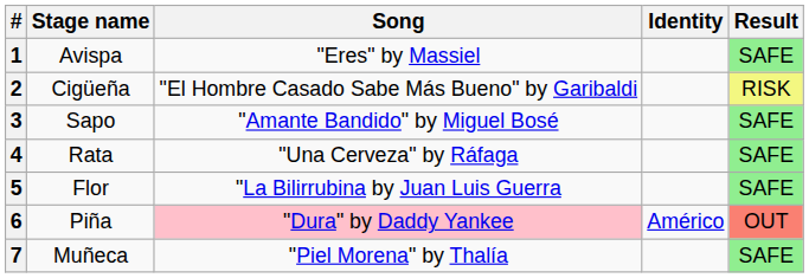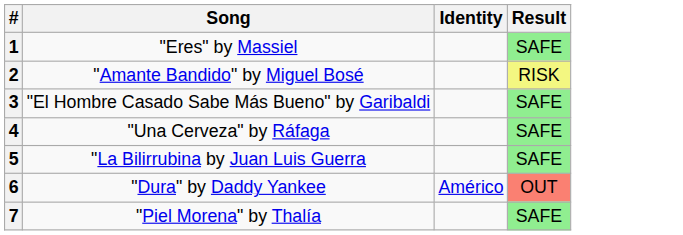 <table class="wikitable plainrowheaders" style="text-align: center;">
 <tr>
 <th>#</th>
-<th>Stage name</th>
 <th>Song</th>
 <th>Identity</th>
 <th>Result</th>
 </tr>
 <tr>
 <th>1</th>
-<td>Avispa</td>
 <td>"Eres" by <a href='#'>Massiel</a></td>
 <td></td>
 <td bgcolor=lightgreen>SAFE</td>
 </tr>
 <tr>
 <th>2</th>
-<td>Cigüeña</td>
-<td>"El Hombre Casado Sabe Más Bueno" by <a href='#'>Garibaldi</a></td>
+<td>"<a href='#'>Amante Bandido</a>" by <a href='#'>Miguel Bosé</a></td>
 <td></td>
 <td bgcolor=#F3F781>RISK</td>
 </tr>
 <tr>
 <th>3</th>
-<td>Sapo</td>
-<td>"<a href='#'>Amante Bandido</a>" by <a href='#'>Miguel Bosé</a></td>
+<td>"El Hombre Casado Sabe Más Bueno" by <a href='#'>Garibaldi</a></td>
 <td></td>
 <td bgcolor=lightgreen>SAFE</td>
 </tr>
 <tr>
 <th>4</th>
-<td>Rata</td>
 <td>"Una Cerveza" by <a href='#'>Ráfaga</a></td>
 <td></td>
 <td bgcolor=lightgreen>SAFE</td>
 </tr>
 <tr>
 <th>5</th>
-<td>Flor</td>
 <td>"<a href='#'>La Bilirrubina</a> by <a href='#'>Juan Luis Guerra</a></td>
 <td></td>
 <td bgcolor=lightgreen>SAFE</td>
 </tr>
 <tr>
 <th>6</th>
-<td>Piña</td>
-<td style="background: pink;">"<a href='#'>Dura</a>" by <a href='#'>Daddy Yankee</a></td>
+<td>"<a href='#'>Dura</a>" by <a href='#'>Daddy Yankee</a></td>
 <td><a href='#'>Américo</a></td>
 <td bgcolor=salmon>OUT</td>
 </tr>
 <tr>
 <th>7</th>
-<td>Muñeca</td>
 <td>"<a href='#'>Piel Morena</a>" by <a href='#'>Thalía</a></td>
 <td></td>
 <td bgcolor=lightgreen>SAFE</td>
 </tr>
 </table>
